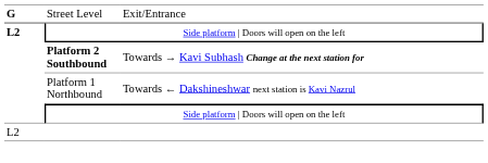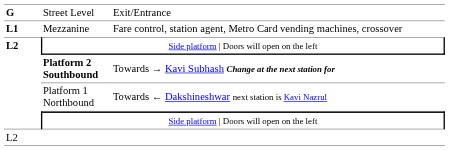 <table table border=0 cellspacing=0 cellpadding=3>
 <tr>
 <td style="border-bottom:solid 1px gray;border-top:solid 1px gray;" width=50 valign=top><strong>G</strong></td>
 <td style="border-top:solid 1px gray;border-bottom:solid 1px gray;" width=100 valign=top>Street Level</td>
 <td style="border-top:solid 1px gray;border-bottom:solid 1px gray;" width=500 valign=top>Exit/Entrance</td>
+</tr>
+<tr>
+<td valign=top><strong>L1</strong></td>
+<td valign=top>Mezzanine</td>
+<td valign=top>Fare control, station agent, Metro Card vending machines, crossover<br></td>
 </tr>
 <tr>
 <td style="border-top:solid 1px gray;border-bottom:solid 1px gray;" width=50 rowspan=4 valign=top><strong>L2</strong></td>
 <td style="border-top:solid 1px gray;border-right:solid 2px black;border-left:solid 2px black;border-bottom:solid 2px black;text-align:center;" colspan=2><small><a href='#'>Side platform</a> | Doors will open on the left </small></td>
 </tr>
 <tr>
 <td width="100" style="border-bottom:solid 1px gray;"><span><strong>Platform 2</strong><br><strong>Southbound</strong></span></td>
 <td width="500" style="border-bottom:solid 1px gray;">Towards → <a href='#'>Kavi Subhash</a> <small><strong><em>Change at the next station for <strong><em></small></td>
 </tr>
 <tr>
 <td width="100" style="border-bottom:solid 1px gray;"><span></strong>Platform 1<strong><br></strong>Northbound<strong></span></td>
 <td width="500" style="border-bottom:solid 1px gray;">Towards ← <a href='#'>Dakshineshwar</a> <small>next station is <a href='#'>Kavi Nazrul</a></small></td>
 </tr>
 <tr>
 <td style="border-top:solid 2px black;border-right:solid 2px black;border-left:solid 2px black;border-bottom:solid 1px gray;text-align:center;" colspan=2><small><a href='#'>Side platform</a> | Doors will open on the left </small></td>
 </tr>
 <tr>
 <td style="border-bottom:solid 1px gray;" width=50 rowspan=2 valign=top></strong>L2<strong></td>
 <td style="border-bottom:solid 1px gray;" width=100></td>
 <td style="border-bottom:solid 1px gray;" width=500></td>
 </tr>
 <tr>
 </tr>
 </table>
